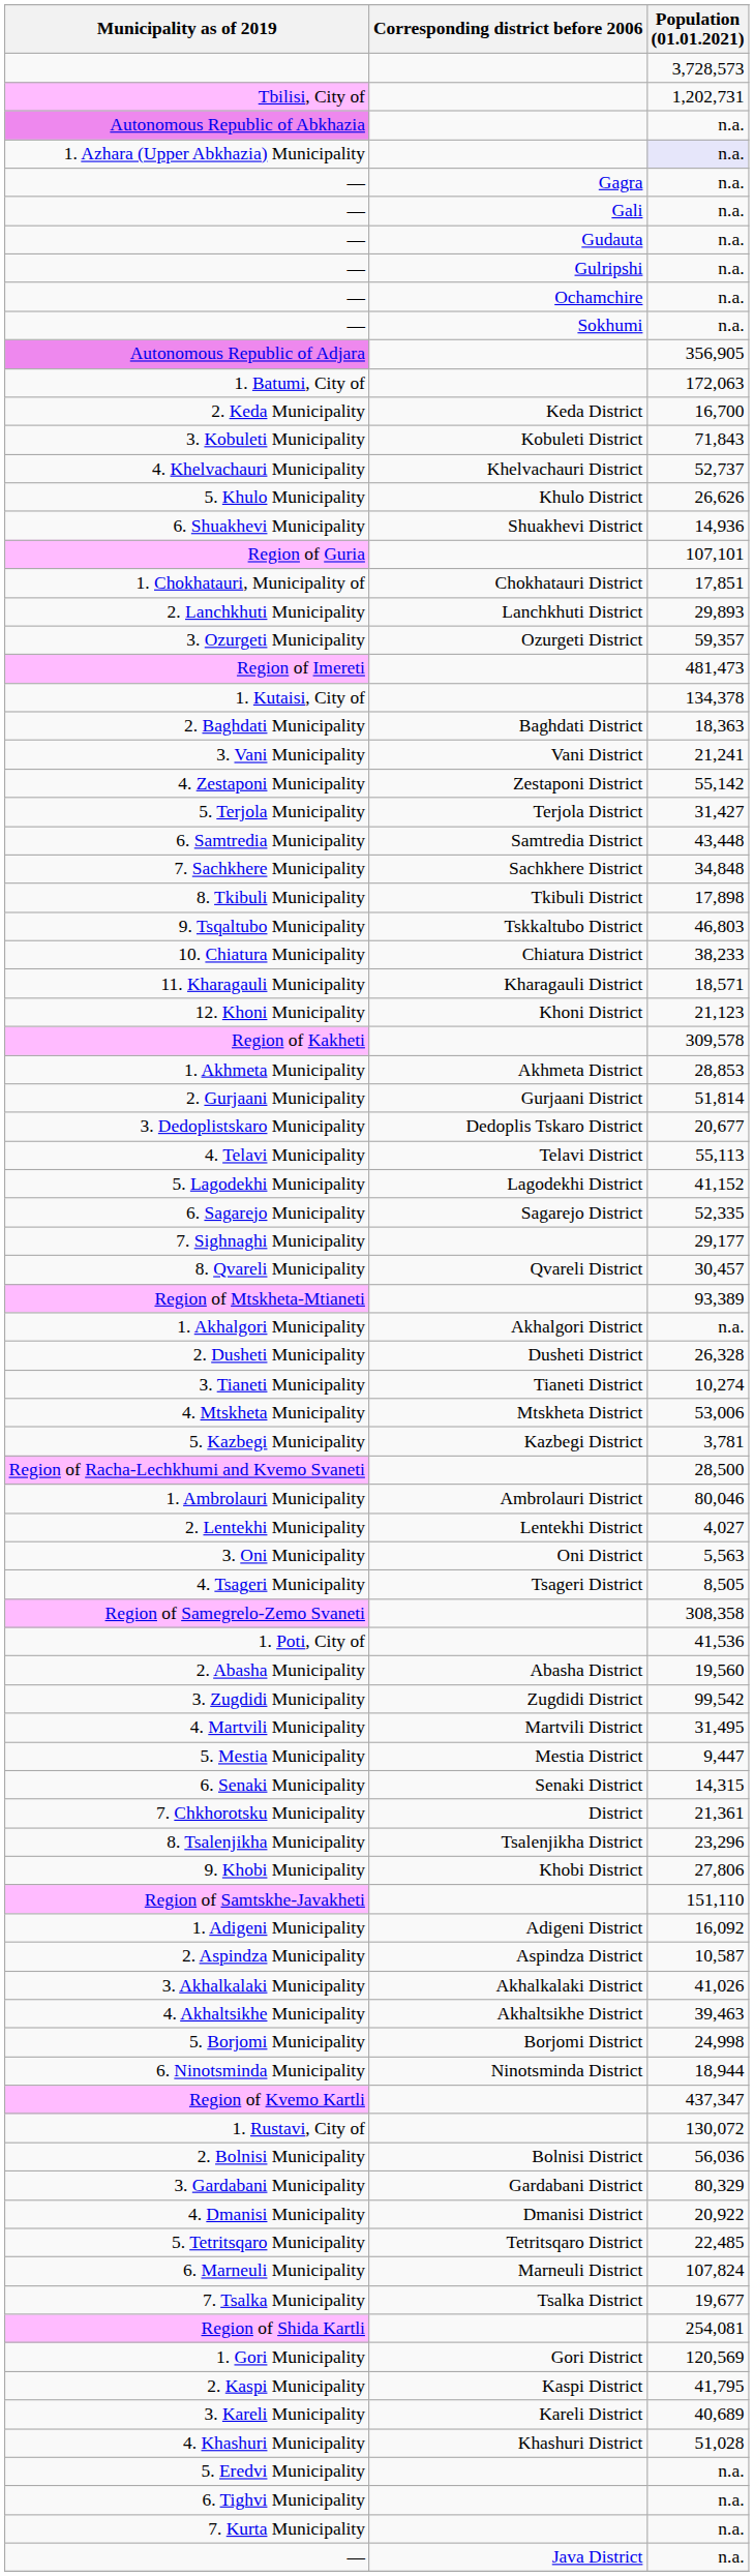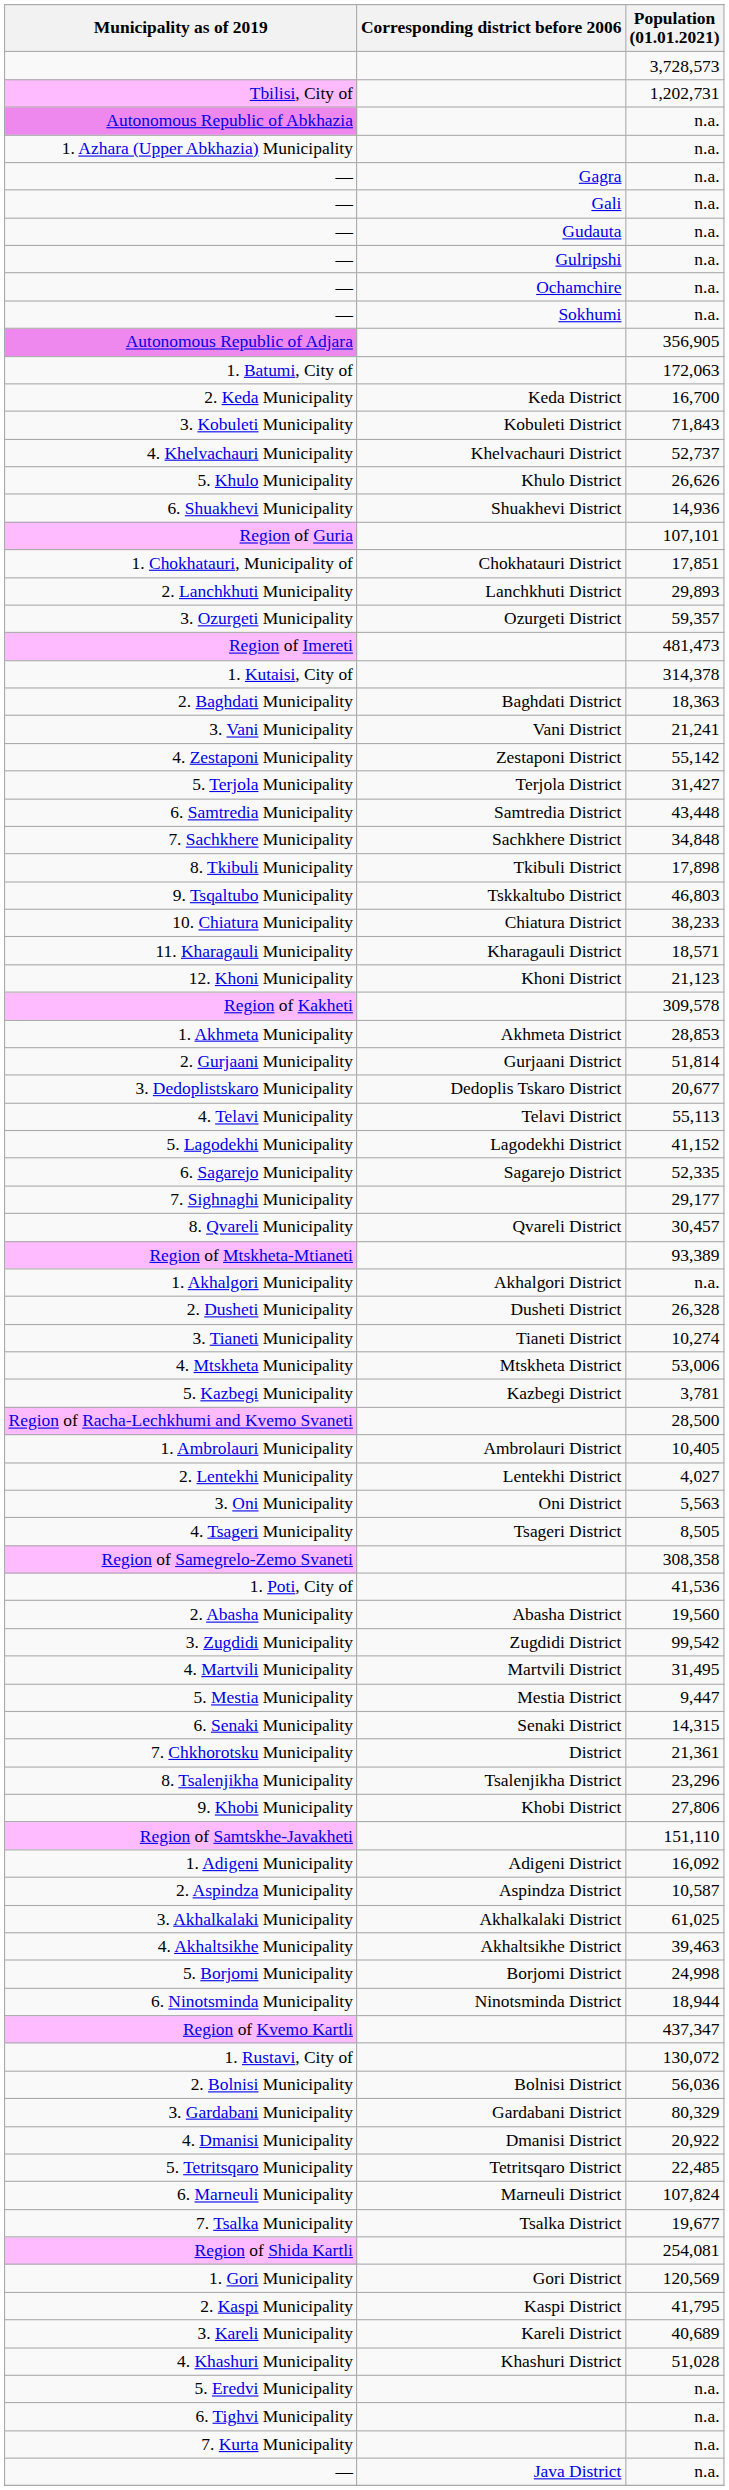 <table class="wikitable sortable" style="text-align:right">
 <tr>
 </tr>
 <tr>
 <th>Municipality as of 2019</th>
 <th>Corresponding district before 2006</th>
 <th>Population <br>(01.01.2021)</th>
 </tr>
 <tr>
 <td></td>
 <td></td>
 <td>3,728,573</td>
 </tr>
 <tr>
 <td bgcolor="#FFBBFF"><a href='#'>Tbilisi</a>, City of</td>
 <td></td>
 <td>1,202,731</td>
 </tr>
 <tr>
 <td bgcolor="#EE88EE"><a href='#'>Autonomous Republic of Abkhazia</a></td>
 <td></td>
 <td>n.a.</td>
 </tr>
 <tr>
 <td>1. <a href='#'>Azhara (Upper Abkhazia)</a> Municipality</td>
 <td></td>
-<td style="background: lavender;">n.a.</td>
+<td>n.a.</td>
 </tr>
 <tr>
 <td>—</td>
 <td><a href='#'>Gagra</a></td>
 <td>n.a.</td>
 </tr>
 <tr>
 <td>—</td>
 <td><a href='#'>Gali</a></td>
 <td>n.a.</td>
 </tr>
 <tr>
 <td>—</td>
 <td><a href='#'>Gudauta</a></td>
 <td>n.a.</td>
 </tr>
 <tr>
 <td>—</td>
 <td><a href='#'>Gulripshi</a></td>
 <td>n.a.</td>
 </tr>
 <tr>
 <td>—</td>
 <td><a href='#'>Ochamchire</a></td>
 <td>n.a.</td>
 </tr>
 <tr>
 <td>—</td>
 <td><a href='#'>Sokhumi</a></td>
 <td>n.a.</td>
 </tr>
 <tr>
 <td bgcolor="#EE88EE"><a href='#'>Autonomous Republic of Adjara</a></td>
 <td></td>
 <td>356,905</td>
 </tr>
 <tr>
 <td>1. <a href='#'>Batumi</a>, City of</td>
 <td></td>
 <td>172,063</td>
 </tr>
 <tr>
 <td>2. <a href='#'>Keda</a> Municipality</td>
 <td>Keda District</td>
 <td>16,700</td>
 </tr>
 <tr>
 <td>3. <a href='#'>Kobuleti</a> Municipality</td>
 <td>Kobuleti District</td>
 <td>71,843</td>
 </tr>
 <tr>
 <td>4. <a href='#'>Khelvachauri</a> Municipality</td>
 <td>Khelvachauri District</td>
 <td>52,737</td>
 </tr>
 <tr>
 <td>5. <a href='#'>Khulo</a> Municipality</td>
 <td>Khulo District</td>
 <td>26,626</td>
 </tr>
 <tr>
 <td>6. <a href='#'>Shuakhevi</a> Municipality</td>
 <td>Shuakhevi District</td>
 <td>14,936</td>
 </tr>
 <tr>
 <td bgcolor="#FFBBFF"><a href='#'>Region</a> of <a href='#'>Guria</a></td>
 <td></td>
 <td>107,101</td>
 </tr>
 <tr>
 <td>1. <a href='#'>Chokhatauri</a>, Municipality of</td>
 <td>Chokhatauri District</td>
 <td>17,851</td>
 </tr>
 <tr>
 <td>2. <a href='#'>Lanchkhuti</a> Municipality</td>
 <td>Lanchkhuti District</td>
 <td>29,893</td>
 </tr>
 <tr>
 <td>3. <a href='#'>Ozurgeti</a> Municipality</td>
 <td>Ozurgeti District</td>
 <td>59,357</td>
 </tr>
 <tr>
 <td bgcolor="#FFBBFF"><a href='#'>Region</a> of <a href='#'>Imereti</a></td>
 <td></td>
 <td>481,473</td>
 </tr>
 <tr>
 <td>1. <a href='#'>Kutaisi</a>, City of</td>
 <td></td>
-<td>134,378</td>
+<td>314,378</td>
 </tr>
 <tr>
 <td>2. <a href='#'>Baghdati</a> Municipality</td>
 <td>Baghdati District</td>
 <td>18,363</td>
 </tr>
 <tr>
 <td>3. <a href='#'>Vani</a> Municipality</td>
 <td>Vani District</td>
 <td>21,241</td>
 </tr>
 <tr>
 <td>4. <a href='#'>Zestaponi</a> Municipality</td>
 <td>Zestaponi District</td>
 <td>55,142</td>
 </tr>
 <tr>
 <td>5. <a href='#'>Terjola</a> Municipality</td>
 <td>Terjola District</td>
 <td>31,427</td>
 </tr>
 <tr>
 <td>6. <a href='#'>Samtredia</a> Municipality</td>
 <td>Samtredia District</td>
 <td>43,448</td>
 </tr>
 <tr>
 <td>7. <a href='#'>Sachkhere</a> Municipality</td>
 <td>Sachkhere District</td>
 <td>34,848</td>
 </tr>
 <tr>
 <td>8. <a href='#'>Tkibuli</a> Municipality</td>
 <td>Tkibuli District</td>
 <td>17,898</td>
 </tr>
 <tr>
 <td>9. <a href='#'>Tsqaltubo</a> Municipality</td>
 <td>Tskkaltubo District</td>
 <td>46,803</td>
 </tr>
 <tr>
 <td>10. <a href='#'>Chiatura</a> Municipality</td>
 <td>Chiatura District</td>
 <td>38,233</td>
 </tr>
 <tr>
 <td>11. <a href='#'>Kharagauli</a> Municipality</td>
 <td>Kharagauli District</td>
 <td>18,571</td>
 </tr>
 <tr>
 <td>12. <a href='#'>Khoni</a> Municipality</td>
 <td>Khoni District</td>
 <td>21,123</td>
 </tr>
 <tr>
 <td bgcolor="#FFBBFF"><a href='#'>Region</a> of <a href='#'>Kakheti</a></td>
 <td></td>
 <td>309,578</td>
 </tr>
 <tr>
 <td>1. <a href='#'>Akhmeta</a> Municipality</td>
 <td>Akhmeta District</td>
 <td>28,853</td>
 </tr>
 <tr>
 <td>2. <a href='#'>Gurjaani</a> Municipality</td>
 <td>Gurjaani District</td>
 <td>51,814</td>
 </tr>
 <tr>
 <td>3. <a href='#'>Dedoplistskaro</a> Municipality</td>
 <td>Dedoplis Tskaro District</td>
 <td>20,677</td>
 </tr>
 <tr>
 <td>4. <a href='#'>Telavi</a> Municipality</td>
 <td>Telavi District</td>
 <td>55,113</td>
 </tr>
 <tr>
 <td>5. <a href='#'>Lagodekhi</a> Municipality</td>
 <td>Lagodekhi District</td>
 <td>41,152</td>
 </tr>
 <tr>
 <td>6. <a href='#'>Sagarejo</a> Municipality</td>
 <td>Sagarejo District</td>
 <td>52,335</td>
 </tr>
 <tr>
 <td>7. <a href='#'>Sighnaghi</a> Municipality</td>
 <td></td>
 <td>29,177</td>
 </tr>
 <tr>
 <td>8. <a href='#'>Qvareli</a> Municipality</td>
 <td>Qvareli District</td>
 <td>30,457</td>
 </tr>
 <tr>
 <td bgcolor="#FFBBFF"><a href='#'>Region</a> of <a href='#'>Mtskheta-Mtianeti</a></td>
 <td></td>
 <td>93,389</td>
 </tr>
 <tr>
 <td>1. <a href='#'>Akhalgori</a> Municipality</td>
 <td>Akhalgori District</td>
 <td>n.a.</td>
 </tr>
 <tr>
 <td>2. <a href='#'>Dusheti</a> Municipality</td>
 <td>Dusheti District</td>
 <td>26,328</td>
 </tr>
 <tr>
 <td>3. <a href='#'>Tianeti</a> Municipality</td>
 <td>Tianeti District</td>
 <td>10,274</td>
 </tr>
 <tr>
 <td>4. <a href='#'>Mtskheta</a> Municipality</td>
 <td>Mtskheta District</td>
 <td>53,006</td>
 </tr>
 <tr>
 <td>5. <a href='#'>Kazbegi</a> Municipality</td>
 <td>Kazbegi District</td>
 <td>3,781</td>
 </tr>
 <tr>
 <td bgcolor="#FFBBFF"><a href='#'>Region</a> of <a href='#'>Racha-Lechkhumi and Kvemo Svaneti</a></td>
 <td></td>
 <td>28,500</td>
 </tr>
 <tr>
 <td>1. <a href='#'>Ambrolauri</a> Municipality</td>
 <td>Ambrolauri District</td>
-<td>80,046</td>
+<td>10,405</td>
 </tr>
 <tr>
 <td>2. <a href='#'>Lentekhi</a> Municipality</td>
 <td>Lentekhi District</td>
 <td>4,027</td>
 </tr>
 <tr>
 <td>3. <a href='#'>Oni</a> Municipality</td>
 <td>Oni District</td>
 <td>5,563</td>
 </tr>
 <tr>
 <td>4. <a href='#'>Tsageri</a> Municipality</td>
 <td>Tsageri District</td>
 <td>8,505</td>
 </tr>
 <tr>
 <td bgcolor="#FFBBFF"><a href='#'>Region</a> of <a href='#'>Samegrelo-Zemo Svaneti</a></td>
 <td></td>
 <td>308,358</td>
 </tr>
 <tr>
 <td>1. <a href='#'>Poti</a>, City of</td>
 <td></td>
 <td>41,536</td>
 </tr>
 <tr>
 <td>2. <a href='#'>Abasha</a> Municipality</td>
 <td>Abasha District</td>
 <td>19,560</td>
 </tr>
 <tr>
 <td>3. <a href='#'>Zugdidi</a> Municipality</td>
 <td>Zugdidi District</td>
 <td>99,542</td>
 </tr>
 <tr>
 <td>4. <a href='#'>Martvili</a> Municipality</td>
 <td>Martvili District</td>
 <td>31,495</td>
 </tr>
 <tr>
 <td>5. <a href='#'>Mestia</a> Municipality</td>
 <td>Mestia District</td>
 <td>9,447</td>
 </tr>
 <tr>
 <td>6. <a href='#'>Senaki</a> Municipality</td>
 <td>Senaki District</td>
 <td>14,315</td>
 </tr>
 <tr>
 <td>7. <a href='#'>Chkhorotsku</a> Municipality</td>
 <td>District</td>
 <td>21,361</td>
 </tr>
 <tr>
 <td>8. <a href='#'>Tsalenjikha</a> Municipality</td>
 <td>Tsalenjikha District</td>
 <td>23,296</td>
 </tr>
 <tr>
 <td>9. <a href='#'>Khobi</a> Municipality</td>
 <td>Khobi District</td>
 <td>27,806</td>
 </tr>
 <tr>
 <td bgcolor="#FFBBFF"><a href='#'>Region</a> of <a href='#'>Samtskhe-Javakheti</a></td>
 <td></td>
 <td>151,110</td>
 </tr>
 <tr>
 <td>1. <a href='#'>Adigeni</a> Municipality</td>
 <td>Adigeni District</td>
 <td>16,092</td>
 </tr>
 <tr>
 <td>2. <a href='#'>Aspindza</a> Municipality</td>
 <td>Aspindza District</td>
 <td>10,587</td>
 </tr>
 <tr>
 <td>3. <a href='#'>Akhalkalaki</a> Municipality</td>
 <td>Akhalkalaki District</td>
-<td>41,026</td>
+<td>61,025</td>
 </tr>
 <tr>
 <td>4. <a href='#'>Akhaltsikhe</a> Municipality</td>
 <td>Akhaltsikhe District</td>
 <td>39,463</td>
 </tr>
 <tr>
 <td>5. <a href='#'>Borjomi</a> Municipality</td>
 <td>Borjomi District</td>
 <td>24,998</td>
 </tr>
 <tr>
 <td>6. <a href='#'>Ninotsminda</a> Municipality</td>
 <td>Ninotsminda District</td>
 <td>18,944</td>
 </tr>
 <tr>
 <td bgcolor="#FFBBFF"><a href='#'>Region</a> of <a href='#'>Kvemo Kartli</a></td>
 <td></td>
 <td>437,347</td>
 </tr>
 <tr>
 <td>1. <a href='#'>Rustavi</a>, City of</td>
 <td></td>
 <td>130,072</td>
 </tr>
 <tr>
 <td>2. <a href='#'>Bolnisi</a> Municipality</td>
 <td>Bolnisi District</td>
 <td>56,036</td>
 </tr>
 <tr>
 <td>3. <a href='#'>Gardabani</a> Municipality</td>
 <td>Gardabani District</td>
 <td>80,329</td>
 </tr>
 <tr>
 <td>4. <a href='#'>Dmanisi</a> Municipality</td>
 <td>Dmanisi District</td>
 <td>20,922</td>
 </tr>
 <tr>
 <td>5. <a href='#'>Tetritsqaro</a> Municipality</td>
 <td>Tetritsqaro District</td>
 <td>22,485</td>
 </tr>
 <tr>
 <td>6. <a href='#'>Marneuli</a> Municipality</td>
 <td>Marneuli District</td>
 <td>107,824</td>
 </tr>
 <tr>
 <td>7. <a href='#'>Tsalka</a> Municipality</td>
 <td>Tsalka District</td>
 <td>19,677</td>
 </tr>
 <tr>
 <td bgcolor="#FFBBFF"><a href='#'>Region</a> of <a href='#'>Shida Kartli</a></td>
 <td></td>
 <td>254,081</td>
 </tr>
 <tr>
 <td>1. <a href='#'>Gori</a> Municipality</td>
 <td>Gori District</td>
 <td>120,569</td>
 </tr>
 <tr>
 <td>2. <a href='#'>Kaspi</a> Municipality</td>
 <td>Kaspi District</td>
 <td>41,795</td>
 </tr>
 <tr>
 <td>3. <a href='#'>Kareli</a> Municipality</td>
 <td>Kareli District</td>
 <td>40,689</td>
 </tr>
 <tr>
 <td>4. <a href='#'>Khashuri</a> Municipality</td>
 <td>Khashuri District</td>
 <td>51,028</td>
 </tr>
 <tr>
 <td>5. <a href='#'>Eredvi</a> Municipality</td>
 <td></td>
 <td>n.a.</td>
 </tr>
 <tr>
 <td>6. <a href='#'>Tighvi</a> Municipality</td>
 <td></td>
 <td>n.a.</td>
 </tr>
 <tr>
 <td>7. <a href='#'>Kurta</a> Municipality</td>
 <td></td>
 <td>n.a.</td>
 </tr>
 <tr>
 <td>—</td>
 <td><a href='#'>Java District</a></td>
 <td>n.a.</td>
 </tr>
 <tr>
 </tr>
 </table>
